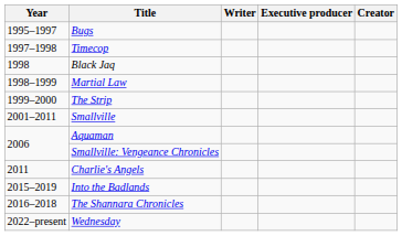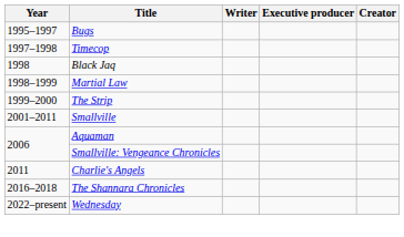 <table class="wikitable">
 <tr>
 <th>Year</th>
 <th>Title</th>
 <th>Writer</th>
 <th>Executive producer</th>
 <th>Creator</th>
 </tr>
 <tr>
 <td>1995–1997</td>
 <td><em><a href='#'>Bugs</a></em></td>
 <td></td>
 <td></td>
 <td></td>
 </tr>
 <tr>
 <td>1997–1998</td>
 <td><em><a href='#'>Timecop</a></em></td>
 <td></td>
 <td></td>
 <td></td>
 </tr>
 <tr>
 <td>1998</td>
 <td><em>Black Jaq</em></td>
 <td></td>
 <td></td>
 <td></td>
 </tr>
 <tr>
 <td>1998–1999</td>
 <td><em><a href='#'>Martial Law</a></em></td>
 <td></td>
 <td></td>
 <td></td>
 </tr>
 <tr>
 <td>1999–2000</td>
 <td><em><a href='#'>The Strip</a></em></td>
 <td></td>
 <td></td>
 <td></td>
 </tr>
 <tr>
 <td>2001–2011</td>
 <td><em><a href='#'>Smallville</a></em></td>
 <td></td>
 <td></td>
 <td></td>
 </tr>
 <tr>
 <td rowspan="2">2006</td>
 <td><em><a href='#'>Aquaman</a></em></td>
 <td></td>
 <td></td>
 <td></td>
 </tr>
 <tr>
 <td><em><a href='#'>Smallville: Vengeance Chronicles</a></em></td>
 <td></td>
 <td></td>
 <td></td>
 </tr>
 <tr>
 <td>2011</td>
 <td><em><a href='#'>Charlie's Angels</a></em></td>
 <td></td>
 <td></td>
 <td></td>
 </tr>
 <tr>
-<td>2015–2019</td>
-<td><em><a href='#'>Into the Badlands</a></em></td>
-<td></td>
-<td></td>
-<td></td>
-</tr>
-<tr>
 <td>2016–2018</td>
 <td><em><a href='#'>The Shannara Chronicles</a></em></td>
 <td></td>
 <td></td>
 <td></td>
 </tr>
 <tr>
 <td>2022–present</td>
 <td><em><a href='#'>Wednesday</a></em></td>
 <td></td>
 <td></td>
 <td></td>
 </tr>
 </table>
